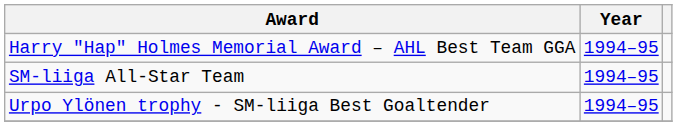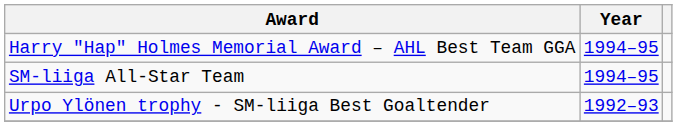 <table class="wikitable">
 <tr>
 <th>Award</th>
 <th>Year</th>
 <th></th>
 </tr>
 <tr>
 <td><a href='#'>Harry "Hap" Holmes Memorial Award</a> – <a href='#'>AHL</a> Best Team GGA</td>
 <td><a href='#'>1994–95</a></td>
 <td></td>
 </tr>
 <tr>
 <td><a href='#'>SM-liiga</a> All-Star Team</td>
 <td><a href='#'>1994–95</a></td>
 <td></td>
 </tr>
 <tr>
 <td><a href='#'>Urpo Ylönen trophy</a> - SM-liiga Best Goaltender</td>
-<td><a href='#'>1994–95</a></td>
+<td><a href='#'>1992–93</a></td>
 <td></td>
 </tr>
 <tr>
 </tr>
 </table>
